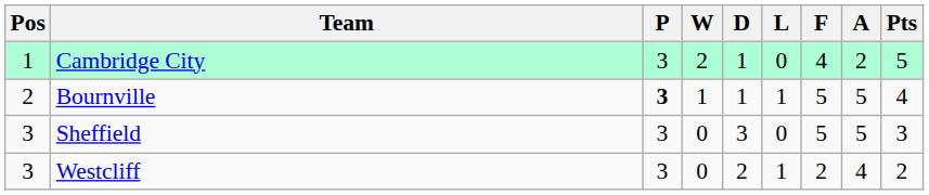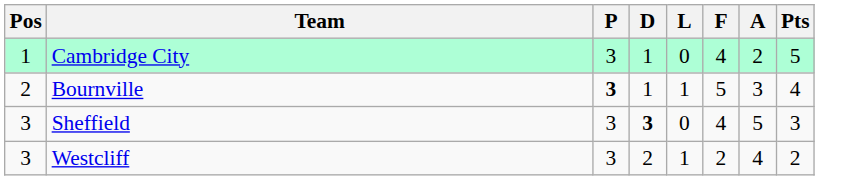 <table class="wikitable" style="font-size: 100%">
 <tr>
 <th width=20>Pos</th>
 <th width=400>Team</th>
 <th width=20>P</th>
-<th width=20>W</th>
 <th width=20>D</th>
 <th width=20>L</th>
 <th width=20>F</th>
 <th width=20>A</th>
 <th width=20>Pts</th>
 </tr>
 <tr align=center style="background: #ADFFD6;">
 <td>1</td>
 <td align="left"><a href='#'>Cambridge City</a></td>
 <td>3</td>
-<td>2</td>
 <td>1</td>
 <td>0</td>
 <td>4</td>
 <td>2</td>
 <td>5</td>
 </tr>
 <tr align=center>
 <td>2</td>
 <td align="left"><a href='#'>Bournville</a></td>
 <td><strong>3</strong></td>
 <td>1</td>
 <td>1</td>
-<td>1</td>
 <td>5</td>
-<td>5</td>
+<td>3</td>
 <td>4</td>
 </tr>
 <tr align=center>
 <td>3</td>
 <td align="left"><a href='#'>Sheffield</a></td>
 <td>3</td>
+<td><strong>3</strong></td>
 <td>0</td>
-<td>3</td>
-<td>0</td>
-<td>5</td>
+<td>4</td>
 <td>5</td>
 <td>3</td>
 </tr>
 <tr align=center>
 <td>3</td>
 <td align="left"><a href='#'>Westcliff</a></td>
 <td>3</td>
-<td>0</td>
 <td>2</td>
 <td>1</td>
 <td>2</td>
 <td>4</td>
 <td>2</td>
 </tr>
 </table>
